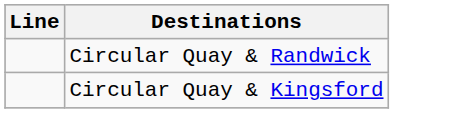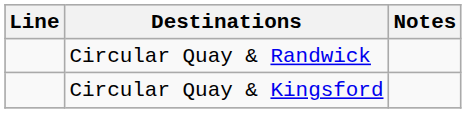 <table class="wikitable" style="float: none; margin: 0.5em; ">
 <tr>
 <th>Line</th>
 <th>Destinations</th>
+<th>Notes</th>
 </tr>
 <tr>
 <td></td>
 <td>Circular Quay & <a href='#'>Randwick</a></td>
+<td></td>
 </tr>
 <tr>
 <td></td>
 <td>Circular Quay & <a href='#'>Kingsford</a></td>
+<td></td>
 </tr>
 </table>
